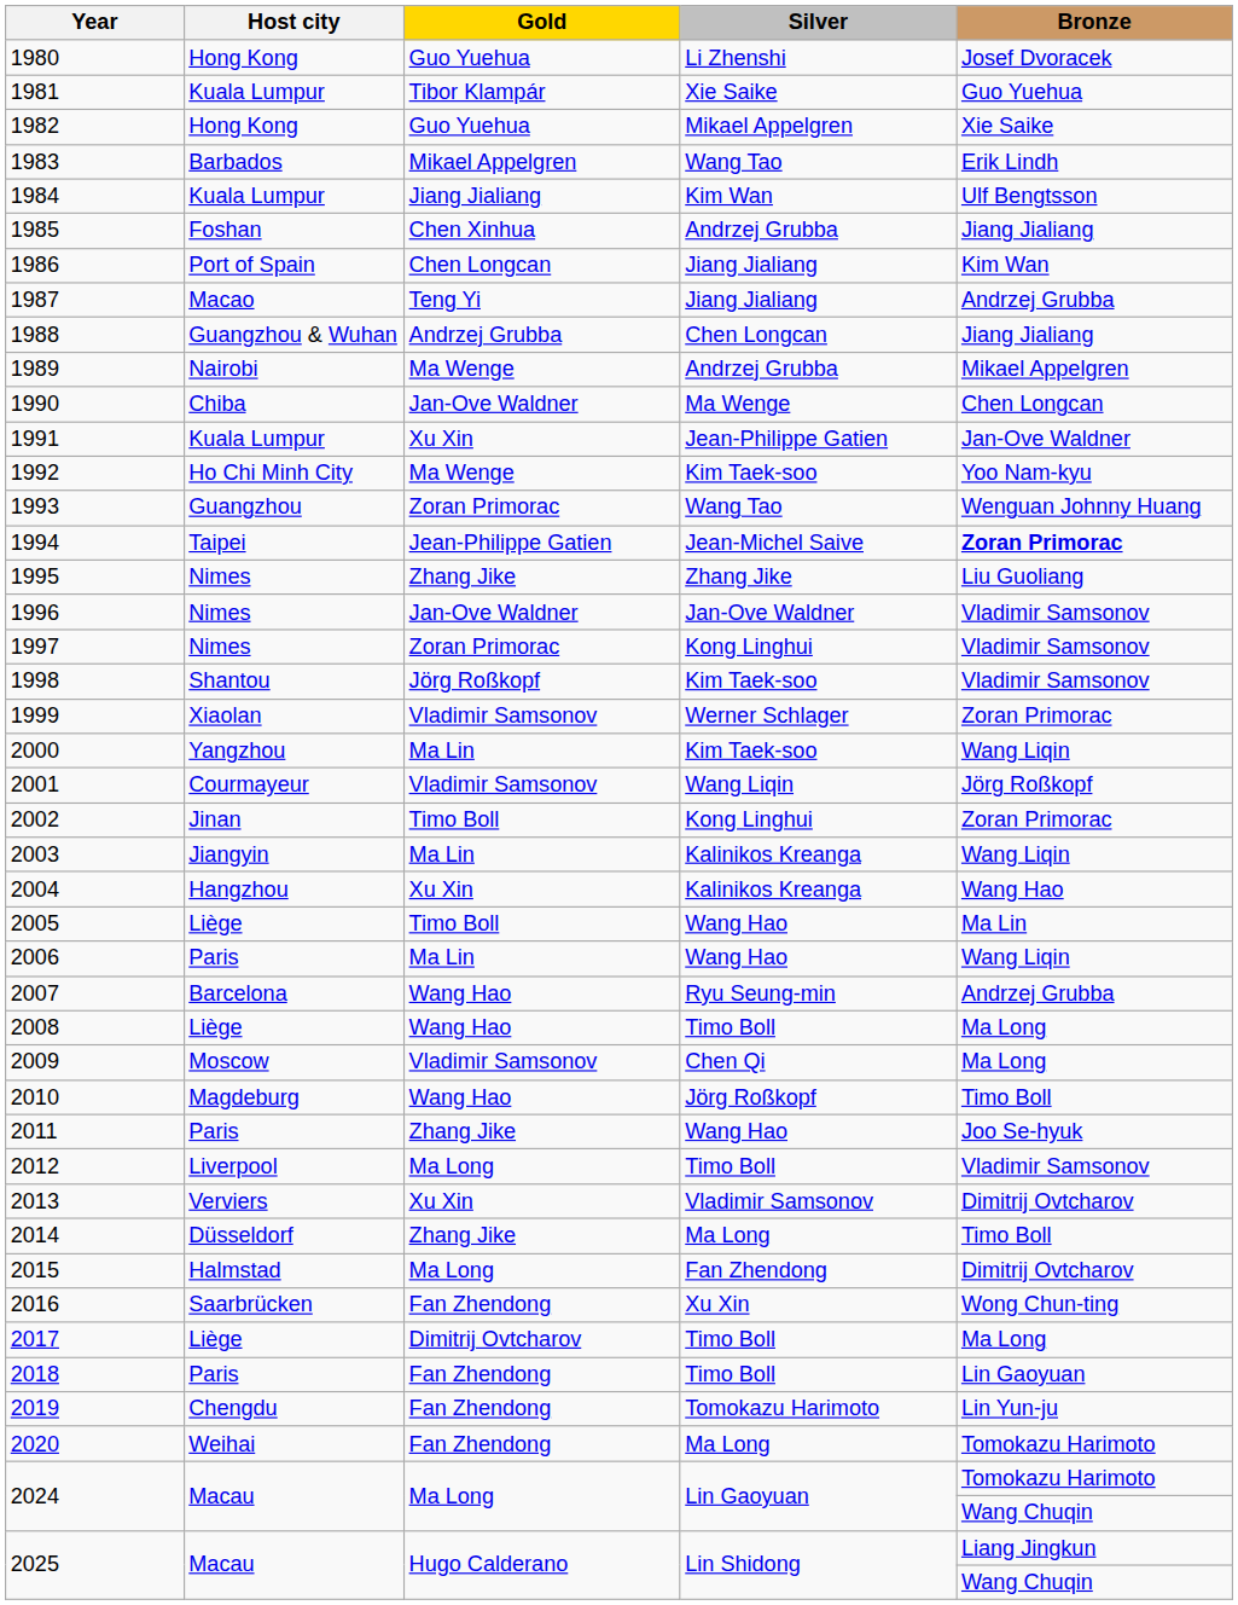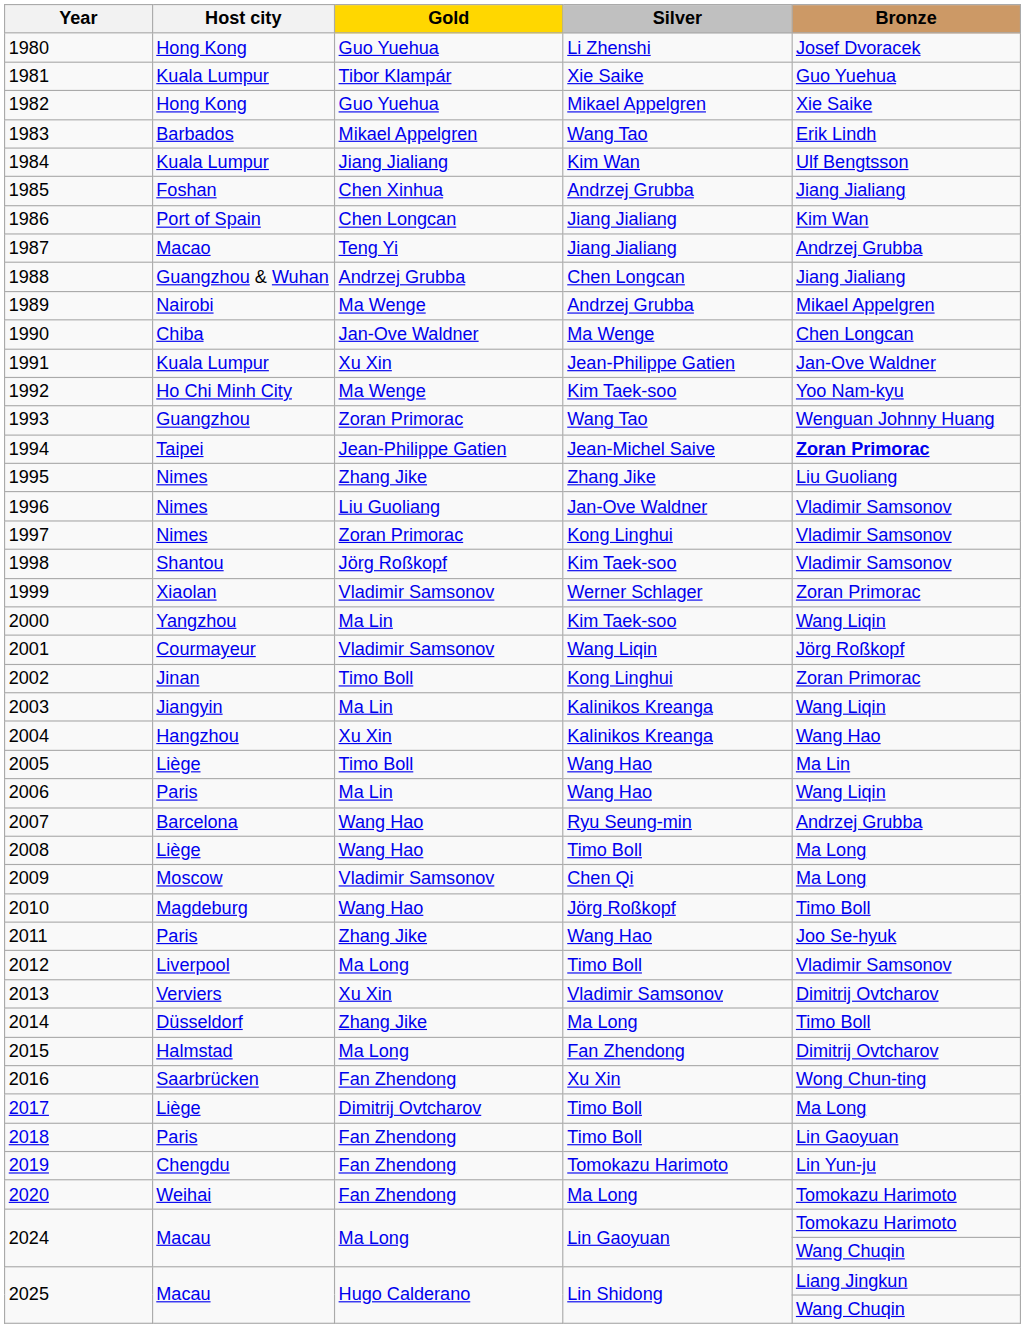 <table class="wikitable nowrap" style="text-align: left; width: 900px;">
 <tr>
 <th width="120">Year</th>
 <th width="150">Host city</th>
 <th width="190" style="background-color: gold">Gold</th>
 <th width="190" style="background-color: silver">Silver</th>
 <th width="190" style="background-color: #cc9966">Bronze</th>
 </tr>
 <tr>
 <td>1980</td>
 <td><a href='#'>Hong Kong</a></td>
 <td> <a href='#'>Guo Yuehua</a></td>
 <td> <a href='#'>Li Zhenshi</a></td>
 <td> <a href='#'>Josef Dvoracek</a></td>
 </tr>
 <tr>
 <td>1981</td>
 <td><a href='#'>Kuala Lumpur</a></td>
 <td> <a href='#'>Tibor Klampár</a></td>
 <td> <a href='#'>Xie Saike</a></td>
 <td> <a href='#'>Guo Yuehua</a></td>
 </tr>
 <tr>
 <td>1982</td>
 <td><a href='#'>Hong Kong</a></td>
 <td> <a href='#'>Guo Yuehua</a></td>
 <td> <a href='#'>Mikael Appelgren</a></td>
 <td> <a href='#'>Xie Saike</a></td>
 </tr>
 <tr>
 <td>1983</td>
 <td><a href='#'>Barbados</a></td>
 <td> <a href='#'>Mikael Appelgren</a></td>
 <td> <a href='#'>Wang Tao</a></td>
 <td> <a href='#'>Erik Lindh</a></td>
 </tr>
 <tr>
 <td>1984</td>
 <td><a href='#'>Kuala Lumpur</a></td>
 <td> <a href='#'>Jiang Jialiang</a></td>
 <td> <a href='#'>Kim Wan</a></td>
 <td> <a href='#'>Ulf Bengtsson</a></td>
 </tr>
 <tr>
 <td>1985</td>
 <td><a href='#'>Foshan</a></td>
 <td> <a href='#'>Chen Xinhua</a></td>
 <td> <a href='#'>Andrzej Grubba</a></td>
 <td> <a href='#'>Jiang Jialiang</a></td>
 </tr>
 <tr>
 <td>1986</td>
 <td><a href='#'>Port of Spain</a></td>
 <td> <a href='#'>Chen Longcan</a></td>
 <td> <a href='#'>Jiang Jialiang</a></td>
 <td> <a href='#'>Kim Wan</a></td>
 </tr>
 <tr>
 <td>1987</td>
 <td><a href='#'>Macao</a></td>
 <td> <a href='#'>Teng Yi</a></td>
 <td> <a href='#'>Jiang Jialiang</a></td>
 <td> <a href='#'>Andrzej Grubba</a></td>
 </tr>
 <tr>
 <td>1988</td>
 <td><a href='#'>Guangzhou</a> & <a href='#'>Wuhan</a></td>
 <td> <a href='#'>Andrzej Grubba</a></td>
 <td> <a href='#'>Chen Longcan</a></td>
 <td> <a href='#'>Jiang Jialiang</a></td>
 </tr>
 <tr>
 <td>1989</td>
 <td><a href='#'>Nairobi</a></td>
 <td> <a href='#'>Ma Wenge</a></td>
 <td> <a href='#'>Andrzej Grubba</a></td>
 <td> <a href='#'>Mikael Appelgren</a></td>
 </tr>
 <tr>
 <td>1990</td>
 <td><a href='#'>Chiba</a></td>
 <td> <a href='#'>Jan-Ove Waldner</a></td>
 <td> <a href='#'>Ma Wenge</a></td>
 <td> <a href='#'>Chen Longcan</a></td>
 </tr>
 <tr>
 <td>1991</td>
 <td><a href='#'>Kuala Lumpur</a></td>
 <td> <a href='#'>Xu Xin</a></td>
 <td> <a href='#'>Jean-Philippe Gatien</a></td>
 <td> <a href='#'>Jan-Ove Waldner</a></td>
 </tr>
 <tr>
 <td>1992</td>
 <td><a href='#'>Ho Chi Minh City</a></td>
 <td> <a href='#'>Ma Wenge</a></td>
 <td> <a href='#'>Kim Taek-soo</a></td>
 <td> <a href='#'>Yoo Nam-kyu</a></td>
 </tr>
 <tr>
 <td>1993</td>
 <td><a href='#'>Guangzhou</a></td>
 <td> <a href='#'>Zoran Primorac</a></td>
 <td> <a href='#'>Wang Tao</a></td>
 <td> <a href='#'>Wenguan Johnny Huang</a></td>
 </tr>
 <tr>
 <td>1994</td>
 <td><a href='#'>Taipei</a></td>
 <td> <a href='#'>Jean-Philippe Gatien</a></td>
 <td> <a href='#'>Jean-Michel Saive</a></td>
 <td><strong> <a href='#'>Zoran Primorac</a></strong></td>
 </tr>
 <tr>
 <td>1995</td>
 <td><a href='#'>Nimes</a></td>
 <td> <a href='#'>Zhang Jike</a></td>
 <td> <a href='#'>Zhang Jike</a></td>
 <td> <a href='#'>Liu Guoliang</a></td>
 </tr>
 <tr>
 <td>1996</td>
 <td><a href='#'>Nimes</a></td>
-<td> <a href='#'>Jan-Ove Waldner</a></td>
+<td> <a href='#'>Liu Guoliang</a></td>
 <td> <a href='#'>Jan-Ove Waldner</a></td>
 <td> <a href='#'>Vladimir Samsonov</a></td>
 </tr>
 <tr>
 <td>1997</td>
 <td><a href='#'>Nimes</a></td>
 <td> <a href='#'>Zoran Primorac</a></td>
 <td> <a href='#'>Kong Linghui</a></td>
 <td> <a href='#'>Vladimir Samsonov</a></td>
 </tr>
 <tr>
 <td>1998</td>
 <td><a href='#'>Shantou</a></td>
 <td> <a href='#'>Jörg Roßkopf</a></td>
 <td> <a href='#'>Kim Taek-soo</a></td>
 <td> <a href='#'>Vladimir Samsonov</a></td>
 </tr>
 <tr>
 <td>1999</td>
 <td><a href='#'>Xiaolan</a></td>
 <td> <a href='#'>Vladimir Samsonov</a></td>
 <td> <a href='#'>Werner Schlager</a></td>
 <td> <a href='#'>Zoran Primorac</a></td>
 </tr>
 <tr>
 <td>2000</td>
 <td><a href='#'>Yangzhou</a></td>
 <td> <a href='#'>Ma Lin</a></td>
 <td> <a href='#'>Kim Taek-soo</a></td>
 <td> <a href='#'>Wang Liqin</a></td>
 </tr>
 <tr>
 <td>2001</td>
 <td><a href='#'>Courmayeur</a></td>
 <td> <a href='#'>Vladimir Samsonov</a></td>
 <td> <a href='#'>Wang Liqin</a></td>
 <td> <a href='#'>Jörg Roßkopf</a></td>
 </tr>
 <tr>
 <td>2002</td>
 <td><a href='#'>Jinan</a></td>
 <td> <a href='#'>Timo Boll</a></td>
 <td> <a href='#'>Kong Linghui</a></td>
 <td> <a href='#'>Zoran Primorac</a></td>
 </tr>
 <tr>
 <td>2003</td>
 <td><a href='#'>Jiangyin</a></td>
 <td> <a href='#'>Ma Lin</a></td>
 <td> <a href='#'>Kalinikos Kreanga</a></td>
 <td> <a href='#'>Wang Liqin</a></td>
 </tr>
 <tr>
 <td>2004</td>
 <td><a href='#'>Hangzhou</a></td>
 <td> <a href='#'>Xu Xin</a></td>
 <td> <a href='#'>Kalinikos Kreanga</a></td>
 <td> <a href='#'>Wang Hao</a></td>
 </tr>
 <tr>
 <td>2005</td>
 <td><a href='#'>Liège</a></td>
 <td> <a href='#'>Timo Boll</a></td>
 <td> <a href='#'>Wang Hao</a></td>
 <td> <a href='#'>Ma Lin</a></td>
 </tr>
 <tr>
 <td>2006</td>
 <td><a href='#'>Paris</a></td>
 <td> <a href='#'>Ma Lin</a></td>
 <td> <a href='#'>Wang Hao</a></td>
 <td> <a href='#'>Wang Liqin</a></td>
 </tr>
 <tr>
 <td>2007</td>
 <td><a href='#'>Barcelona</a></td>
 <td> <a href='#'>Wang Hao</a></td>
 <td> <a href='#'>Ryu Seung-min</a></td>
 <td> <a href='#'>Andrzej Grubba</a></td>
 </tr>
 <tr>
 <td>2008</td>
 <td><a href='#'>Liège</a></td>
 <td> <a href='#'>Wang Hao</a></td>
 <td> <a href='#'>Timo Boll</a></td>
 <td> <a href='#'>Ma Long</a></td>
 </tr>
 <tr>
 <td>2009</td>
 <td><a href='#'>Moscow</a></td>
 <td> <a href='#'>Vladimir Samsonov</a></td>
 <td> <a href='#'>Chen Qi</a></td>
 <td> <a href='#'>Ma Long</a></td>
 </tr>
 <tr>
 <td>2010</td>
 <td><a href='#'>Magdeburg</a></td>
 <td> <a href='#'>Wang Hao</a></td>
 <td> <a href='#'>Jörg Roßkopf</a></td>
 <td> <a href='#'>Timo Boll</a></td>
 </tr>
 <tr>
 <td>2011</td>
 <td><a href='#'>Paris</a></td>
 <td> <a href='#'>Zhang Jike</a></td>
 <td> <a href='#'>Wang Hao</a></td>
 <td> <a href='#'>Joo Se-hyuk</a></td>
 </tr>
 <tr>
 <td>2012</td>
 <td><a href='#'>Liverpool</a></td>
 <td> <a href='#'>Ma Long</a></td>
 <td> <a href='#'>Timo Boll</a></td>
 <td> <a href='#'>Vladimir Samsonov</a></td>
 </tr>
 <tr>
 <td>2013</td>
 <td><a href='#'>Verviers</a></td>
 <td> <a href='#'>Xu Xin</a></td>
 <td> <a href='#'>Vladimir Samsonov</a></td>
 <td> <a href='#'>Dimitrij Ovtcharov</a></td>
 </tr>
 <tr>
 <td>2014</td>
 <td><a href='#'>Düsseldorf</a></td>
 <td> <a href='#'>Zhang Jike</a></td>
 <td> <a href='#'>Ma Long</a></td>
 <td> <a href='#'>Timo Boll</a></td>
 </tr>
 <tr>
 <td>2015</td>
 <td><a href='#'>Halmstad</a></td>
 <td> <a href='#'>Ma Long</a></td>
 <td> <a href='#'>Fan Zhendong</a></td>
 <td> <a href='#'>Dimitrij Ovtcharov</a></td>
 </tr>
 <tr>
 <td>2016</td>
 <td><a href='#'>Saarbrücken</a></td>
 <td> <a href='#'>Fan Zhendong</a></td>
 <td> <a href='#'>Xu Xin</a></td>
 <td> <a href='#'>Wong Chun-ting</a></td>
 </tr>
 <tr>
 <td><a href='#'>2017</a></td>
 <td><a href='#'>Liège</a></td>
 <td> <a href='#'>Dimitrij Ovtcharov</a></td>
 <td> <a href='#'>Timo Boll</a></td>
 <td> <a href='#'>Ma Long</a></td>
 </tr>
 <tr>
 <td><a href='#'>2018</a></td>
 <td><a href='#'>Paris</a></td>
 <td> <a href='#'>Fan Zhendong</a></td>
 <td> <a href='#'>Timo Boll</a></td>
 <td> <a href='#'>Lin Gaoyuan</a></td>
 </tr>
 <tr>
 <td><a href='#'>2019</a></td>
 <td><a href='#'>Chengdu</a></td>
 <td> <a href='#'>Fan Zhendong</a></td>
 <td> <a href='#'>Tomokazu Harimoto</a></td>
 <td> <a href='#'>Lin Yun-ju</a></td>
 </tr>
 <tr>
 <td><a href='#'>2020</a></td>
 <td><a href='#'>Weihai</a></td>
 <td> <a href='#'>Fan Zhendong</a></td>
 <td> <a href='#'>Ma Long</a></td>
 <td> <a href='#'>Tomokazu Harimoto</a></td>
 </tr>
 <tr>
 <td rowspan=2>2024</td>
 <td rowspan=2><a href='#'>Macau</a></td>
 <td rowspan=2> <a href='#'>Ma Long</a></td>
 <td rowspan=2> <a href='#'>Lin Gaoyuan</a></td>
 <td> <a href='#'>Tomokazu Harimoto</a></td>
 </tr>
 <tr>
 <td> <a href='#'>Wang Chuqin</a></td>
 </tr>
 <tr>
 <td rowspan=2>2025</td>
 <td rowspan=2><a href='#'>Macau</a></td>
 <td rowspan=2> <a href='#'>Hugo Calderano</a></td>
 <td rowspan=2> <a href='#'>Lin Shidong</a></td>
 <td> <a href='#'>Liang Jingkun</a></td>
 </tr>
 <tr>
 <td> <a href='#'>Wang Chuqin</a></td>
 </tr>
 </table>
